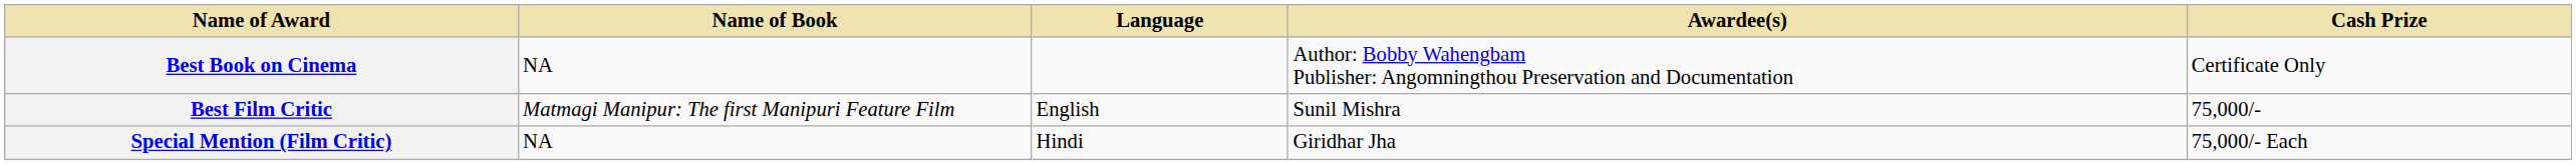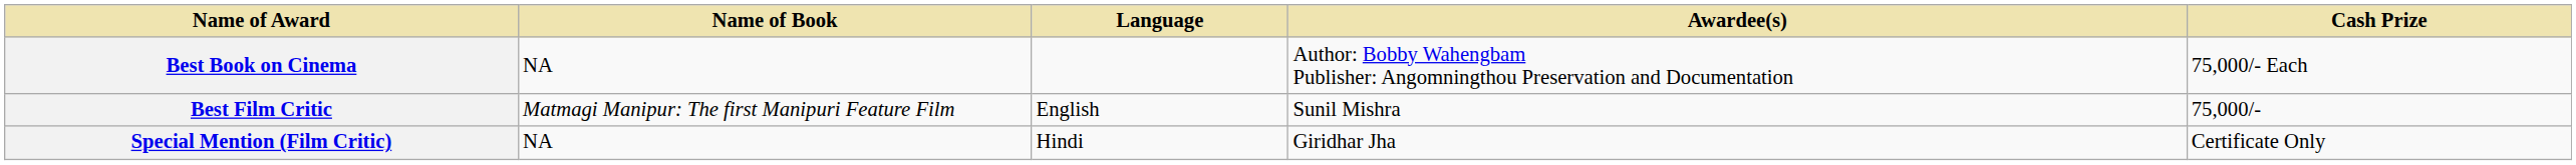 <table class="wikitable plainrowheaders" style="width:100%;">
 <tr>
 <th style="background-color:#EFE4B0;width:20%;">Name of Award</th>
 <th style="background-color:#EFE4B0;width:20%;">Name of Book</th>
 <th style="background-color:#EFE4B0;width:10%;">Language</th>
 <th style="background-color:#EFE4B0;width:35%;">Awardee(s)</th>
 <th style="background-color:#EFE4B0;width:15%;">Cash Prize</th>
 </tr>
 <tr>
 <th scope="row"><a href='#'>Best Book on Cinema</a></th>
 <td>NA</td>
 <td></td>
 <td>Author: <a href='#'>Bobby Wahengbam</a><br>Publisher: Angomningthou Preservation and Documentation</td>
-<td>Certificate Only</td>
+<td> 75,000/- Each</td>
 </tr>
 <tr>
 <th scope="row"><a href='#'>Best Film Critic</a></th>
 <td><em>Matmagi Manipur: The first Manipuri Feature Film</em></td>
 <td>English</td>
 <td>Sunil Mishra</td>
 <td> 75,000/-</td>
 </tr>
 <tr>
 <th scope="row"><a href='#'>Special Mention (Film Critic)</a></th>
 <td>NA</td>
 <td>Hindi</td>
 <td>Giridhar Jha</td>
-<td> 75,000/- Each</td>
+<td>Certificate Only</td>
 </tr>
 </table>
